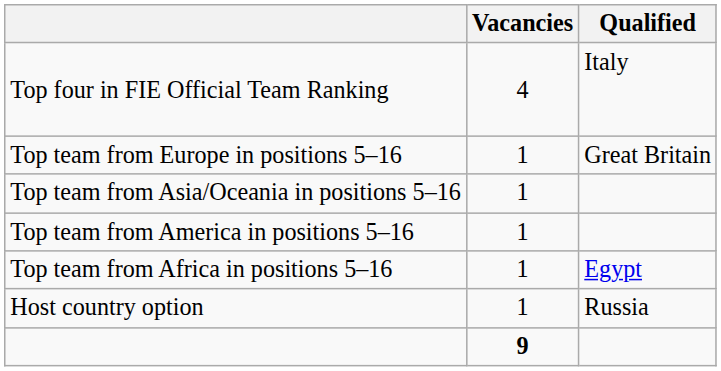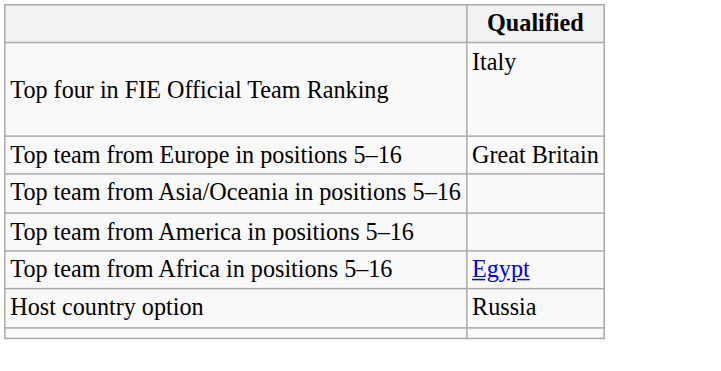 <table class="wikitable">
 <tr>
 <th></th>
-<th>Vacancies</th>
 <th>Qualified</th>
 </tr>
 <tr>
 <td>Top four in FIE Official Team Ranking</td>
-<td style="text-align:center;">4</td>
 <td> Italy <br>   <br> <br> </td>
 </tr>
 <tr>
 <td>Top team from Europe in positions 5–16</td>
-<td style="text-align:center;">1</td>
 <td> Great Britain</td>
 </tr>
 <tr>
 <td>Top team from Asia/Oceania in positions 5–16</td>
-<td style="text-align:center;">1</td>
 <td></td>
 </tr>
 <tr>
 <td>Top team from America in positions 5–16</td>
-<td style="text-align:center;">1</td>
 <td></td>
 </tr>
 <tr>
 <td>Top team from Africa in positions 5–16</td>
-<td style="text-align:center;">1</td>
 <td> <a href='#'>Egypt</a></td>
 </tr>
 <tr>
 <td>Host country option</td>
-<td style="text-align:center;">1</td>
 <td> Russia</td>
 </tr>
 <tr>
 <td></td>
-<td style="text-align:center;"><strong>9</strong></td>
 <td></td>
 </tr>
 </table>
